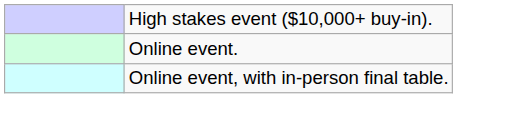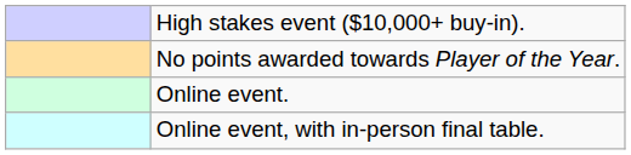 <table class="wikitable">
 <tr>
 <td style="background-color:#CFCFFF; width:6em;"></td>
 <td>High stakes event ($10,000+ buy-in).</td>
+</tr>
+<tr>
+<td style="background-color:#FFDF9F; width:6em;"></td>
+<td>No points awarded towards <em>Player of the Year</em>.</td>
 </tr>
 <tr>
 <td style="background-color:#CFFFDF; width:6em;"></td>
 <td>Online event.</td>
 </tr>
 <tr>
 <td style="background-color:#CFFFFF; width:6em;"></td>
 <td>Online event, with in-person final table.</td>
 </tr>
 </table>
